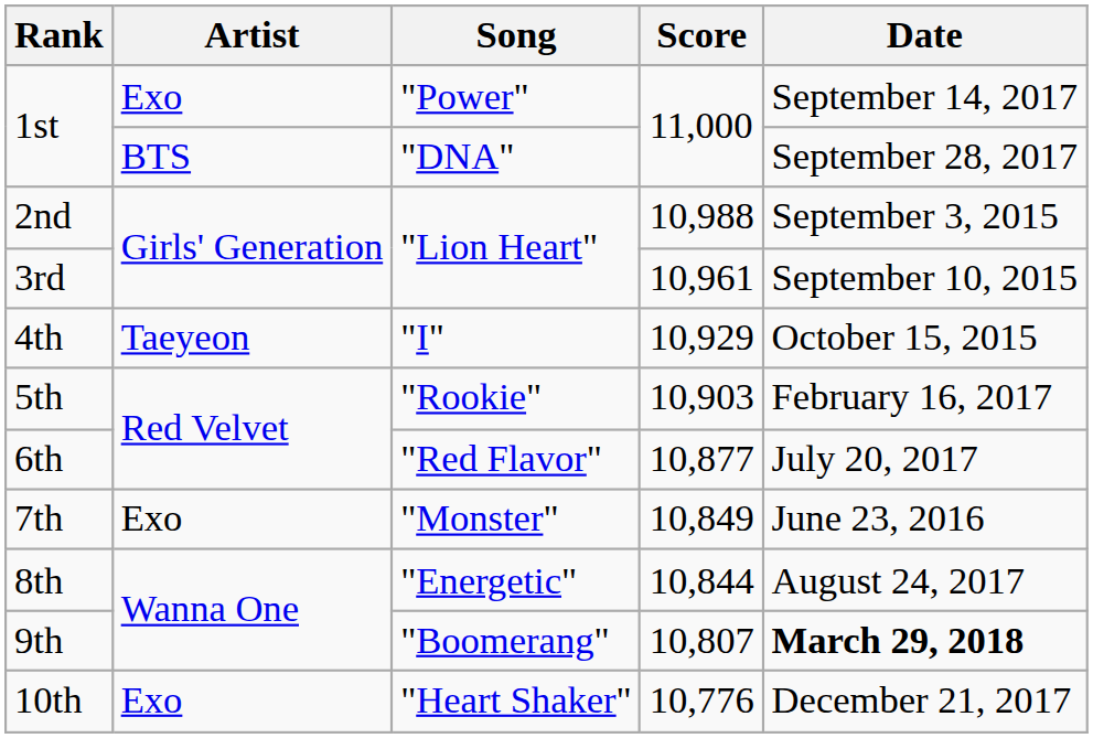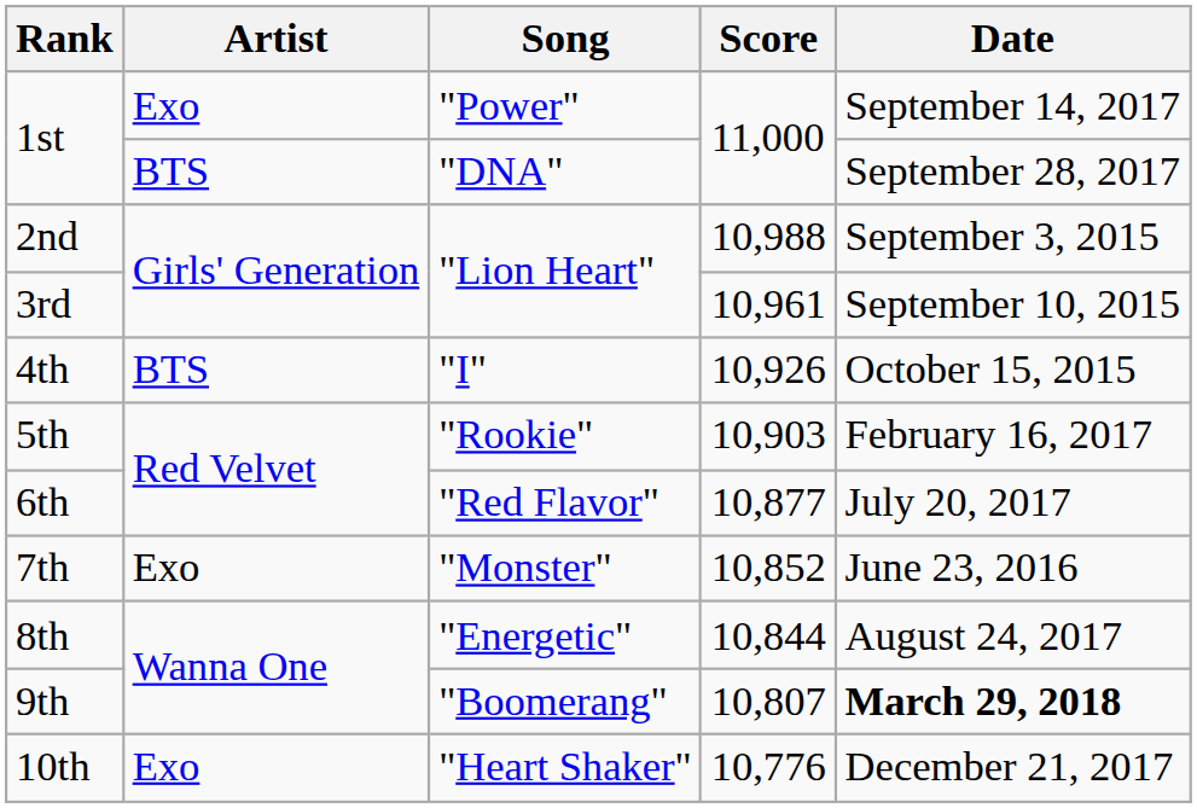 <table class="wikitable">
 <tr>
 <th style=text-align:center>Rank</th>
 <th style=text-align:center>Artist</th>
 <th style=text-align:center>Song</th>
 <th style=text-align:center>Score</th>
 <th style=text-align:center>Date</th>
 </tr>
 <tr>
 <td rowspan="2">1st</td>
 <td><a href='#'>Exo</a></td>
 <td>"<a href='#'>Power</a>"</td>
 <td rowspan="2">11,000</td>
 <td>September 14, 2017</td>
 </tr>
 <tr>
 <td><a href='#'>BTS</a></td>
 <td>"<a href='#'>DNA</a>"</td>
 <td>September 28, 2017</td>
 </tr>
 <tr>
 <td>2nd</td>
 <td rowspan="2"><a href='#'>Girls' Generation</a></td>
 <td rowspan="2">"<a href='#'>Lion Heart</a>"</td>
 <td>10,988</td>
 <td>September 3, 2015</td>
 </tr>
 <tr>
 <td>3rd</td>
 <td>10,961</td>
 <td>September 10, 2015</td>
 </tr>
 <tr>
 <td>4th</td>
-<td><a href='#'>Taeyeon</a></td>
+<td><a href='#'>BTS</a></td>
 <td>"<a href='#'>I</a>"</td>
-<td>10,929</td>
+<td>10,926</td>
 <td>October 15, 2015</td>
 </tr>
 <tr>
 <td>5th</td>
 <td rowspan="2"><a href='#'>Red Velvet</a></td>
 <td>"<a href='#'>Rookie</a>"</td>
 <td>10,903</td>
 <td>February 16, 2017</td>
 </tr>
 <tr>
 <td>6th</td>
 <td>"<a href='#'>Red Flavor</a>"</td>
 <td>10,877</td>
 <td>July 20, 2017</td>
 </tr>
 <tr>
 <td>7th</td>
 <td>Exo</td>
 <td>"<a href='#'>Monster</a>"</td>
-<td>10,849</td>
+<td>10,852</td>
 <td>June 23, 2016</td>
 </tr>
 <tr>
 <td>8th</td>
 <td rowspan="2"><a href='#'>Wanna One</a></td>
 <td>"<a href='#'>Energetic</a>"</td>
 <td>10,844</td>
 <td>August 24, 2017</td>
 </tr>
 <tr>
 <td>9th</td>
 <td>"<a href='#'>Boomerang</a>"</td>
 <td>10,807</td>
 <td><strong>March 29, 2018</strong></td>
 </tr>
 <tr>
 <td>10th</td>
 <td><a href='#'>Exo</a></td>
 <td>"<a href='#'>Heart Shaker</a>"</td>
 <td>10,776</td>
 <td>December 21, 2017</td>
 </tr>
 </table>
